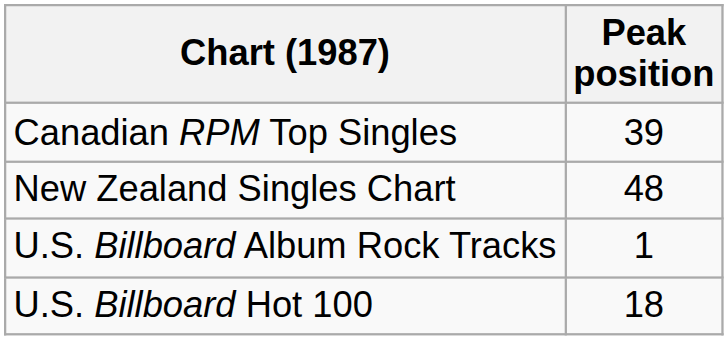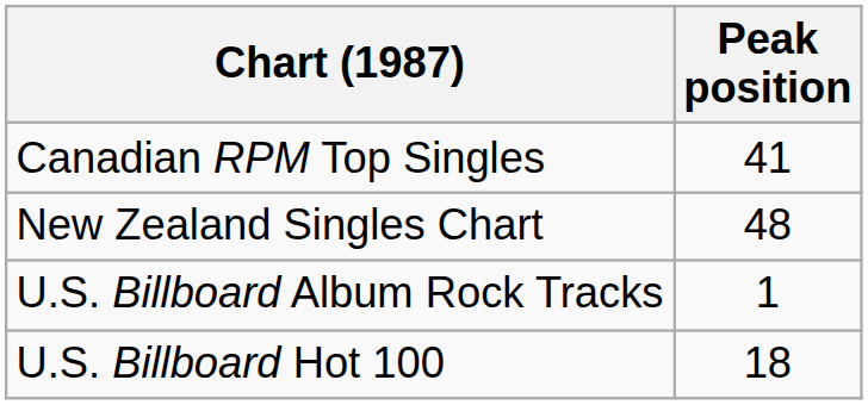 <table class="wikitable">
 <tr>
 <th>Chart (1987)</th>
 <th>Peak<br>position</th>
 </tr>
 <tr>
 <td>Canadian <em>RPM</em> Top Singles</td>
-<td align="center">39</td>
+<td align="center">41</td>
 </tr>
 <tr>
 <td>New Zealand Singles Chart</td>
 <td align="center">48</td>
 </tr>
 <tr>
 <td>U.S. <em>Billboard</em> Album Rock Tracks</td>
 <td align="center">1</td>
 </tr>
 <tr>
 <td>U.S. <em>Billboard</em> Hot 100</td>
 <td align="center">18</td>
 </tr>
 </table>
